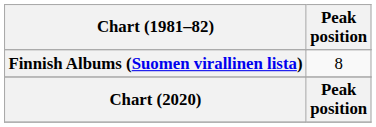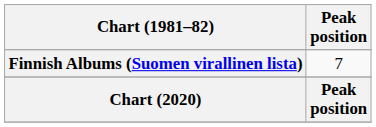 <table class="wikitable sortable plainrowheaders" style="text-align:center;">
 <tr>
 <th scope="col">Chart (1981–82)</th>
 <th scope="col">Peak<br>position</th>
 </tr>
 <tr>
 </tr>
 <tr>
 <th scope="row">Finnish Albums (<a href='#'>Suomen virallinen lista</a>)</th>
-<td align="center">8</td>
+<td align="center">7</td>
 </tr>
 <tr>
 </tr>
 <tr>
 </tr>
 <tr>
 </tr>
 <tr>
 </tr>
 <tr>
 <th scope="col">Chart (2020)</th>
 <th scope="col">Peak<br>position</th>
 </tr>
 <tr>
 </tr>
 </table>
